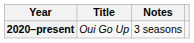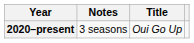 <table class="wikitable plainrowheaders">
 <tr>
 <th scope="col">Year</th>
+<th scope="col">Notes</th>
 <th scope="col">Title</th>
-<th scope="col">Notes</th>
 <th scope="col"></th>
 </tr>
 <tr>
 <th scope="row">2020–present</th>
+<td>3 seasons</td>
 <td><em>Oui Go Up</em></td>
-<td>3 seasons</td>
 <td style="text-align:center"></td>
 </tr>
 </table>
